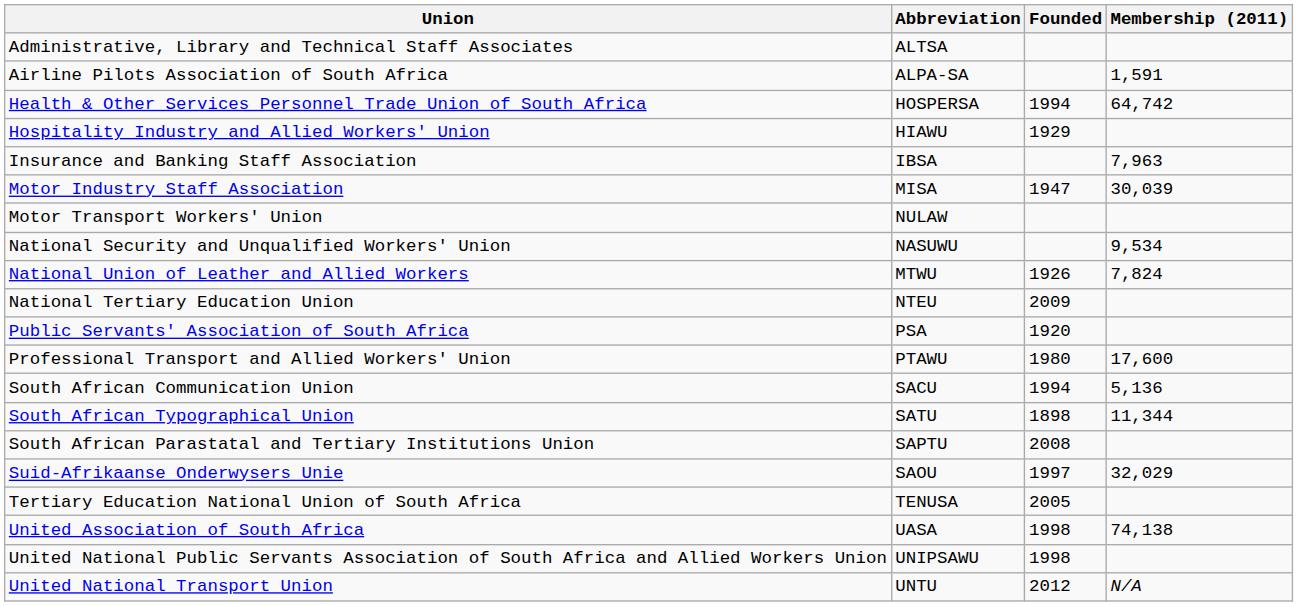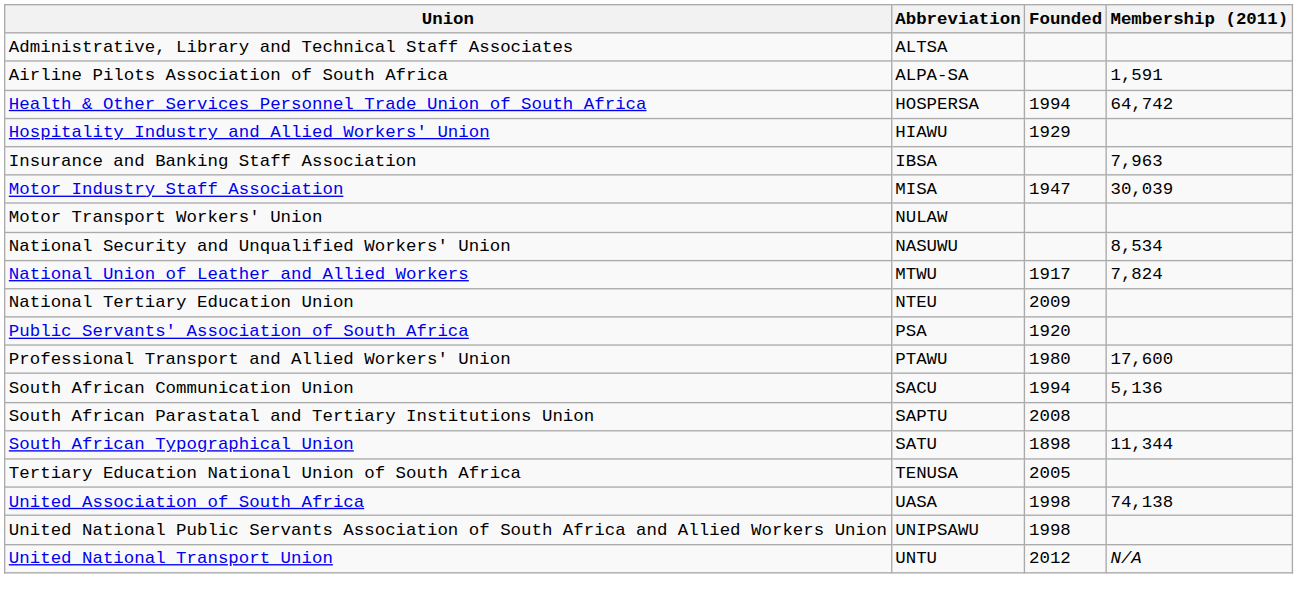 <table class="wikitable sortable">
 <tr>
 <th>Union</th>
 <th>Abbreviation</th>
 <th>Founded</th>
 <th>Membership (2011)</th>
 </tr>
 <tr>
 <td>Administrative, Library and Technical Staff Associates</td>
 <td>ALTSA</td>
 <td></td>
 <td></td>
 </tr>
 <tr>
 <td>Airline Pilots Association of South Africa</td>
 <td>ALPA-SA</td>
 <td></td>
 <td>1,591</td>
 </tr>
 <tr>
 <td><a href='#'>Health & Other Services Personnel Trade Union of South Africa</a></td>
 <td>HOSPERSA</td>
 <td>1994</td>
 <td>64,742</td>
 </tr>
 <tr>
 <td><a href='#'>Hospitality Industry and Allied Workers' Union</a></td>
 <td>HIAWU</td>
 <td>1929</td>
 <td></td>
 </tr>
 <tr>
 <td>Insurance and Banking Staff Association</td>
 <td>IBSA</td>
 <td></td>
 <td>7,963</td>
 </tr>
 <tr>
 <td><a href='#'>Motor Industry Staff Association</a></td>
 <td>MISA</td>
 <td>1947</td>
 <td>30,039</td>
 </tr>
 <tr>
 <td>Motor Transport Workers' Union</td>
 <td>NULAW</td>
 <td></td>
 <td></td>
 </tr>
 <tr>
 <td>National Security and Unqualified Workers' Union</td>
 <td>NASUWU</td>
 <td></td>
-<td>9,534</td>
+<td>8,534</td>
 </tr>
 <tr>
 <td><a href='#'>National Union of Leather and Allied Workers</a></td>
 <td>MTWU</td>
-<td>1926</td>
+<td>1917</td>
 <td>7,824</td>
 </tr>
 <tr>
 <td>National Tertiary Education Union</td>
 <td>NTEU</td>
 <td>2009</td>
 <td></td>
 </tr>
 <tr>
 <td><a href='#'>Public Servants' Association of South Africa</a></td>
 <td>PSA</td>
 <td>1920</td>
 <td></td>
 </tr>
 <tr>
 <td>Professional Transport and Allied Workers' Union</td>
 <td>PTAWU</td>
 <td>1980</td>
 <td>17,600</td>
 </tr>
 <tr>
 <td>South African Communication Union</td>
 <td>SACU</td>
 <td>1994</td>
 <td>5,136</td>
 </tr>
 <tr>
-<td><a href='#'>South African Typographical Union</a></td>
-<td>SATU</td>
-<td>1898</td>
-<td>11,344</td>
-</tr>
-<tr>
 <td>South African Parastatal and Tertiary Institutions Union</td>
 <td>SAPTU</td>
 <td>2008</td>
 <td></td>
 </tr>
 <tr>
-<td><a href='#'>Suid-Afrikaanse Onderwysers Unie</a></td>
-<td>SAOU</td>
-<td>1997</td>
-<td>32,029</td>
+<td><a href='#'>South African Typographical Union</a></td>
+<td>SATU</td>
+<td>1898</td>
+<td>11,344</td>
 </tr>
 <tr>
 <td>Tertiary Education National Union of South Africa</td>
 <td>TENUSA</td>
 <td>2005</td>
 <td></td>
 </tr>
 <tr>
 <td><a href='#'>United Association of South Africa</a></td>
 <td>UASA</td>
 <td>1998</td>
 <td>74,138</td>
 </tr>
 <tr>
 <td>United National Public Servants Association of South Africa and Allied Workers Union</td>
 <td>UNIPSAWU</td>
 <td>1998</td>
 <td></td>
 </tr>
 <tr>
 <td><a href='#'>United National Transport Union</a></td>
 <td>UNTU</td>
 <td>2012</td>
 <td><em>N/A</em></td>
 </tr>
 </table>
